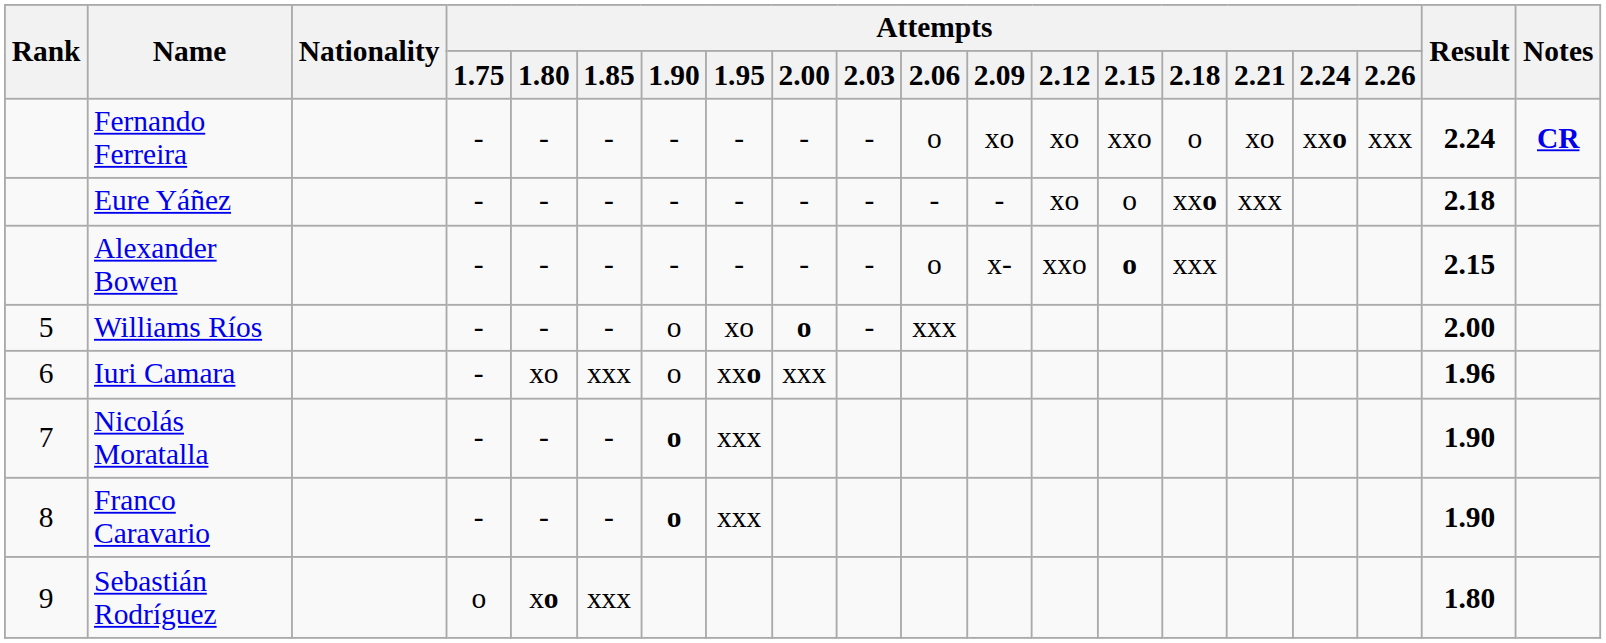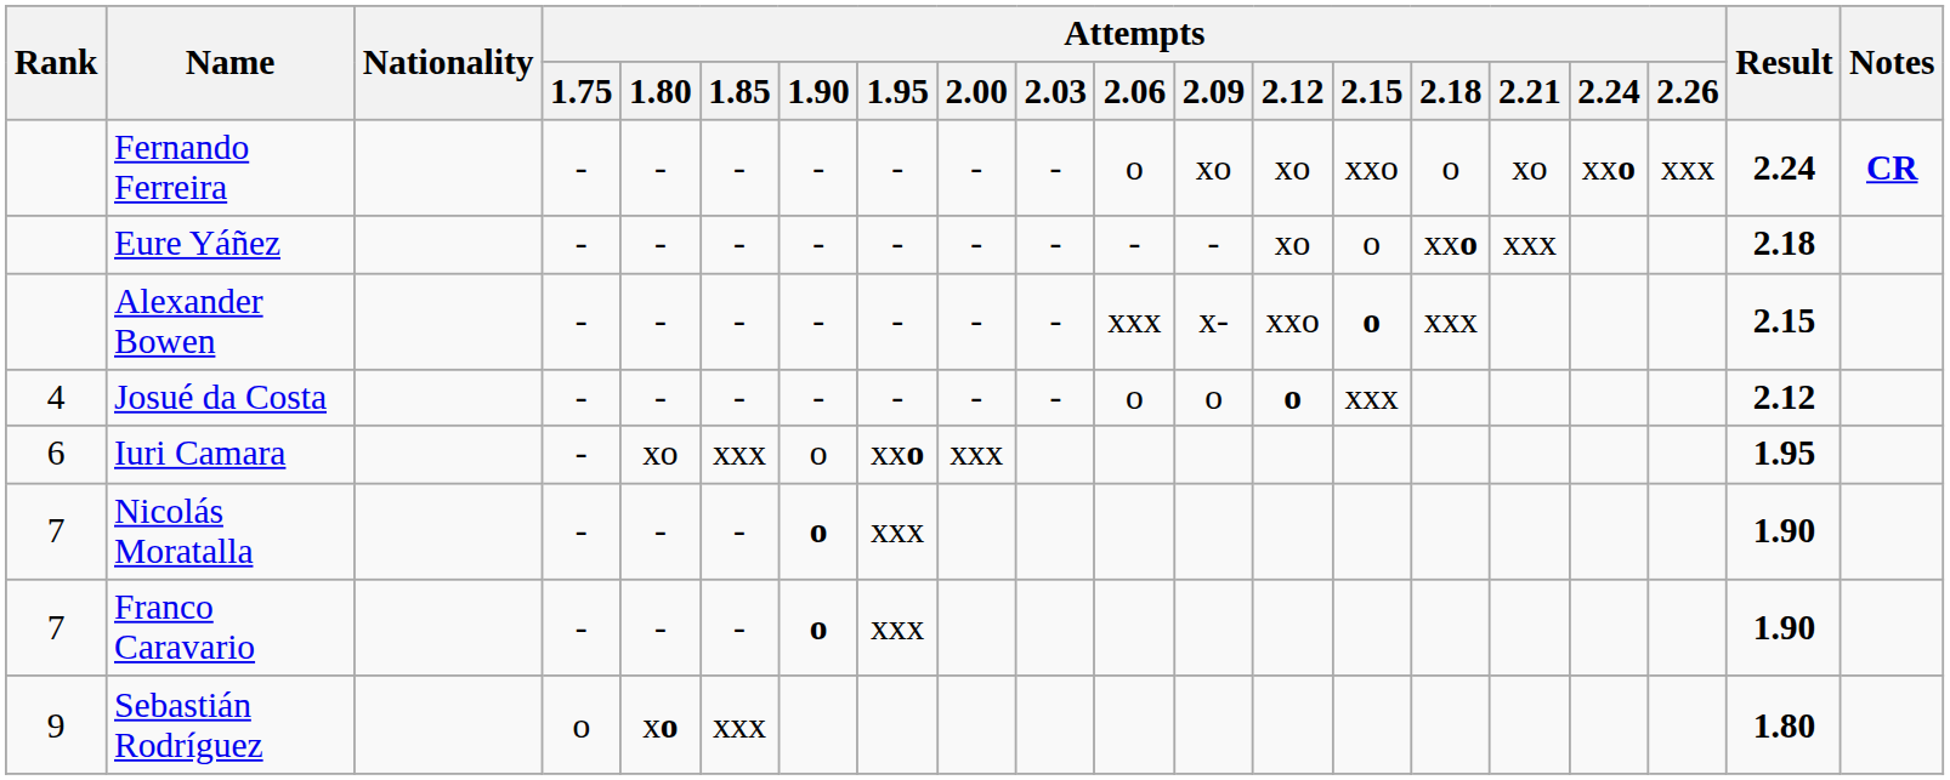 <table class="wikitable sortable" style="text-align:center">
 <tr>
 <th rowspan=2>Rank</th>
 <th rowspan=2>Name</th>
 <th rowspan=2>Nationality</th>
 <th colspan=15>Attempts</th>
 <th rowspan=2>Result</th>
 <th rowspan=2>Notes</th>
 </tr>
 <tr>
 <th>1.75</th>
 <th>1.80</th>
 <th>1.85</th>
 <th>1.90</th>
 <th>1.95</th>
 <th>2.00</th>
 <th>2.03</th>
 <th>2.06</th>
 <th>2.09</th>
 <th>2.12</th>
 <th>2.15</th>
 <th>2.18</th>
 <th>2.21</th>
 <th>2.24</th>
 <th>2.26</th>
 </tr>
 <tr>
 <td align=center></td>
 <td align=left><a href='#'>Fernando Ferreira</a></td>
 <td align=left></td>
 <td>-</td>
 <td>-</td>
 <td>-</td>
 <td>-</td>
 <td>-</td>
 <td>-</td>
 <td>-</td>
 <td>o</td>
 <td>xo</td>
 <td>xo</td>
 <td>xxo</td>
 <td>o</td>
 <td>xo</td>
 <td>xx<strong>o</strong></td>
 <td>xxx</td>
 <td><strong>2.24</strong></td>
 <td><strong><a href='#'>CR</a></strong></td>
 </tr>
 <tr>
 <td align=center></td>
 <td align=left><a href='#'>Eure Yáñez</a></td>
 <td align=left></td>
 <td>-</td>
 <td>-</td>
 <td>-</td>
 <td>-</td>
 <td>-</td>
 <td>-</td>
 <td>-</td>
 <td>-</td>
 <td>-</td>
 <td>xo</td>
 <td>o</td>
 <td>xx<strong>o</strong></td>
 <td>xxx</td>
 <td></td>
 <td></td>
 <td><strong>2.18</strong></td>
 <td></td>
 </tr>
 <tr>
 <td align=center></td>
 <td align=left><a href='#'>Alexander Bowen</a></td>
 <td align=left></td>
 <td>-</td>
 <td>-</td>
 <td>-</td>
 <td>-</td>
 <td>-</td>
 <td>-</td>
 <td>-</td>
-<td>o</td>
+<td>xxx</td>
 <td>x-</td>
 <td>xxo</td>
 <td><strong>o</strong></td>
 <td>xxx</td>
 <td></td>
 <td></td>
 <td></td>
 <td><strong>2.15</strong></td>
 <td></td>
 </tr>
 <tr>
-<td align=center>5</td>
-<td align=left><a href='#'>Williams Ríos</a></td>
+<td align=center>4</td>
+<td align=left><a href='#'>Josué da Costa</a></td>
 <td align=left></td>
 <td>-</td>
 <td>-</td>
 <td>-</td>
+<td>-</td>
+<td>-</td>
+<td>-</td>
+<td>-</td>
 <td>o</td>
-<td>xo</td>
+<td>o</td>
 <td><strong>o</strong></td>
-<td>-</td>
 <td>xxx</td>
 <td></td>
 <td></td>
 <td></td>
 <td></td>
-<td></td>
-<td></td>
-<td></td>
-<td><strong>2.00</strong></td>
+<td><strong>2.12</strong></td>
 <td></td>
 </tr>
 <tr>
 <td align=center>6</td>
 <td align=left><a href='#'>Iuri Camara</a></td>
 <td align=left></td>
 <td>-</td>
 <td>xo</td>
 <td>xxx</td>
 <td>o</td>
 <td>xx<strong>o</strong></td>
 <td>xxx</td>
 <td></td>
 <td></td>
 <td></td>
 <td></td>
 <td></td>
 <td></td>
 <td></td>
 <td></td>
 <td></td>
-<td><strong>1.96</strong></td>
+<td><strong>1.95</strong></td>
 <td></td>
 </tr>
 <tr>
 <td align=center>7</td>
 <td align=left><a href='#'>Nicolás Moratalla</a></td>
 <td align=left></td>
 <td>-</td>
 <td>-</td>
 <td>-</td>
 <td><strong>o</strong></td>
 <td>xxx</td>
 <td></td>
 <td></td>
 <td></td>
 <td></td>
 <td></td>
 <td></td>
 <td></td>
 <td></td>
 <td></td>
 <td></td>
 <td><strong>1.90</strong></td>
 <td></td>
 </tr>
 <tr>
-<td align=center>8</td>
+<td align=center>7</td>
 <td align=left><a href='#'>Franco Caravario</a></td>
 <td align=left></td>
 <td>-</td>
 <td>-</td>
 <td>-</td>
 <td><strong>o</strong></td>
 <td>xxx</td>
 <td></td>
 <td></td>
 <td></td>
 <td></td>
 <td></td>
 <td></td>
 <td></td>
 <td></td>
 <td></td>
 <td></td>
 <td><strong>1.90</strong></td>
 <td></td>
 </tr>
 <tr>
 <td align=center>9</td>
 <td align=left><a href='#'>Sebastián Rodríguez</a></td>
 <td align=left></td>
 <td>o</td>
 <td>x<strong>o</strong></td>
 <td>xxx</td>
 <td></td>
 <td></td>
 <td></td>
 <td></td>
 <td></td>
 <td></td>
 <td></td>
 <td></td>
 <td></td>
 <td></td>
 <td></td>
 <td></td>
 <td><strong>1.80</strong></td>
 <td></td>
 </tr>
 </table>
